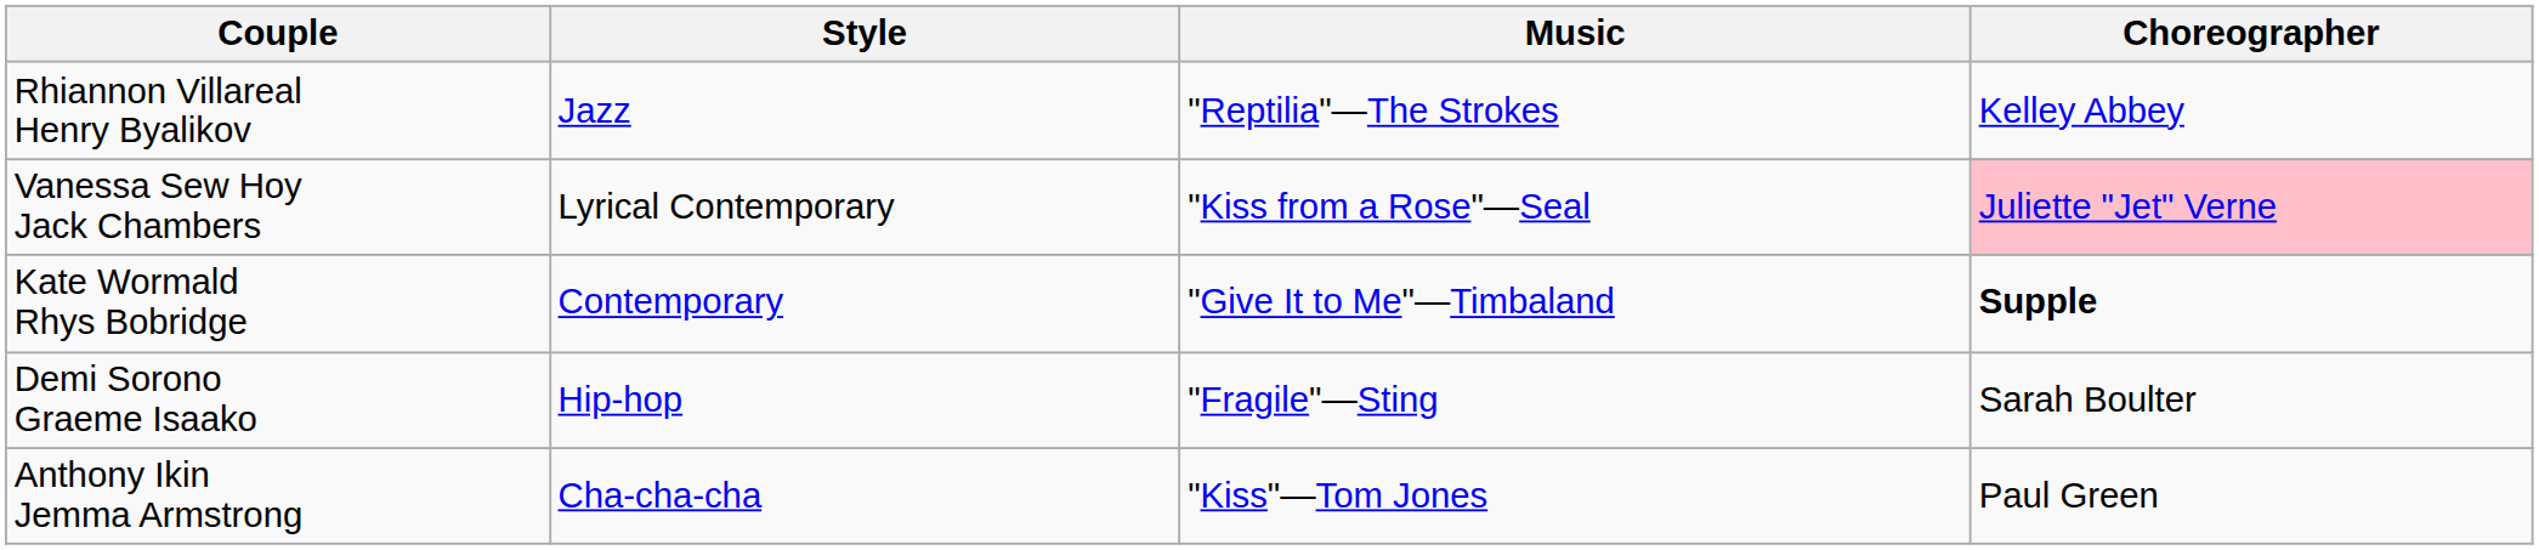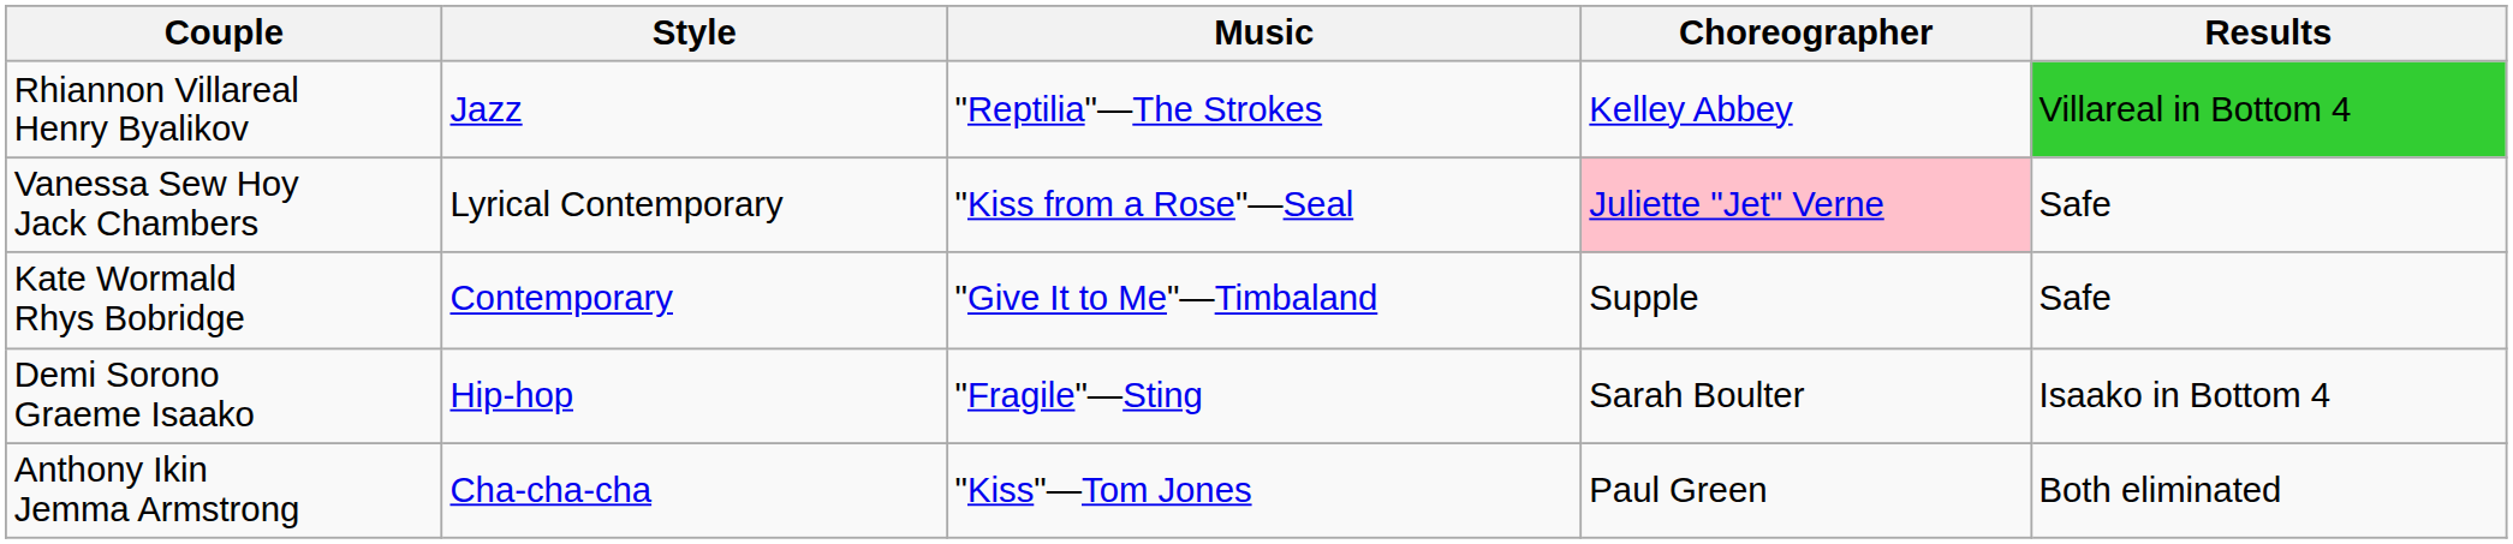 <table class="wikitable" style="width:90%;">
 <tr>
 <th>Couple</th>
 <th>Style</th>
 <th>Music</th>
 <th>Choreographer</th>
+<th>Results</th>
 </tr>
 <tr>
 <td>Rhiannon Villareal<br>Henry Byalikov</td>
 <td><a href='#'>Jazz</a></td>
 <td>"<a href='#'>Reptilia</a>"—<a href='#'>The Strokes</a></td>
 <td><a href='#'>Kelley Abbey</a></td>
+<td style="background:limegreen;">Villareal in Bottom 4</td>
 </tr>
 <tr>
 <td>Vanessa Sew Hoy<br>Jack Chambers</td>
 <td>Lyrical Contemporary</td>
 <td>"<a href='#'>Kiss from a Rose</a>"—<a href='#'>Seal</a></td>
 <td style="background: pink;"><a href='#'>Juliette "Jet" Verne</a></td>
+<td>Safe</td>
 </tr>
 <tr>
 <td>Kate Wormald<br>Rhys Bobridge</td>
 <td><a href='#'>Contemporary</a></td>
 <td>"<a href='#'>Give It to Me</a>"—<a href='#'>Timbaland</a></td>
-<td><strong>Supple</strong></td>
+<td>Supple</td>
+<td>Safe</td>
 </tr>
 <tr>
 <td>Demi Sorono<br>Graeme Isaako</td>
 <td><a href='#'>Hip-hop</a></td>
 <td>"<a href='#'>Fragile</a>"—<a href='#'>Sting</a></td>
 <td>Sarah Boulter</td>
+<td>Isaako in Bottom 4</td>
 </tr>
 <tr>
 <td>Anthony Ikin<br>Jemma Armstrong</td>
 <td><a href='#'>Cha-cha-cha</a></td>
 <td>"<a href='#'>Kiss</a>"—<a href='#'>Tom Jones</a></td>
 <td>Paul Green</td>
+<td>Both eliminated</td>
 </tr>
 </table>
